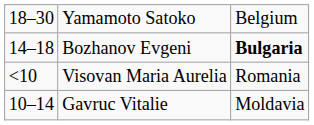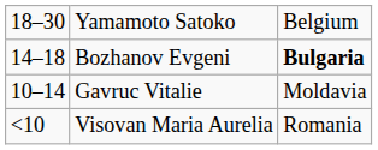 <table class="wikitable">
 <tr>
 <td>18–30</td>
 <td>Yamamoto Satoko</td>
 <td>Belgium</td>
 </tr>
 <tr>
 <td>14–18</td>
 <td>Bozhanov Evgeni</td>
 <td><strong>Bulgaria</strong></td>
 </tr>
 <tr>
+<td>10–14</td>
+<td>Gavruc Vitalie</td>
+<td>Moldavia</td>
+</tr>
+<tr>
 <td><10</td>
 <td>Visovan Maria Aurelia</td>
 <td>Romania</td>
 </tr>
-<tr>
-<td>10–14</td>
-<td>Gavruc Vitalie</td>
-<td>Moldavia</td>
-</tr>
 </table>
